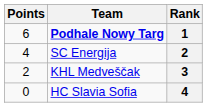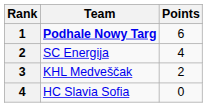 <table class="wikitable" style="text-align: center;">
 <tr>
+<th>Rank</th>
+<th>Team</th>
 <th>Points</th>
-<th>Team</th>
-<th>Rank</th>
 </tr>
 <tr>
+<th>1</th>
+<td style="text-align: left;"> <strong><a href='#'>Podhale Nowy Targ</a></strong></td>
 <td>6</td>
-<td style="text-align: left;"> <strong><a href='#'>Podhale Nowy Targ</a></strong></td>
-<th>1</th>
 </tr>
 <tr>
+<th>2</th>
+<td style="text-align: left;"> <a href='#'>SC Energija</a></td>
 <td>4</td>
-<td style="text-align: left;"> <a href='#'>SC Energija</a></td>
-<th>2</th>
 </tr>
 <tr>
+<th>3</th>
+<td style="text-align: left;"> <a href='#'>KHL Medveščak</a></td>
 <td>2</td>
-<td style="text-align: left;"> <a href='#'>KHL Medveščak</a></td>
-<th>3</th>
 </tr>
 <tr>
+<th>4</th>
+<td style="text-align: left;"> <a href='#'>HC Slavia Sofia</a></td>
 <td>0</td>
-<td style="text-align: left;"> <a href='#'>HC Slavia Sofia</a></td>
-<th>4</th>
 </tr>
 </table>
